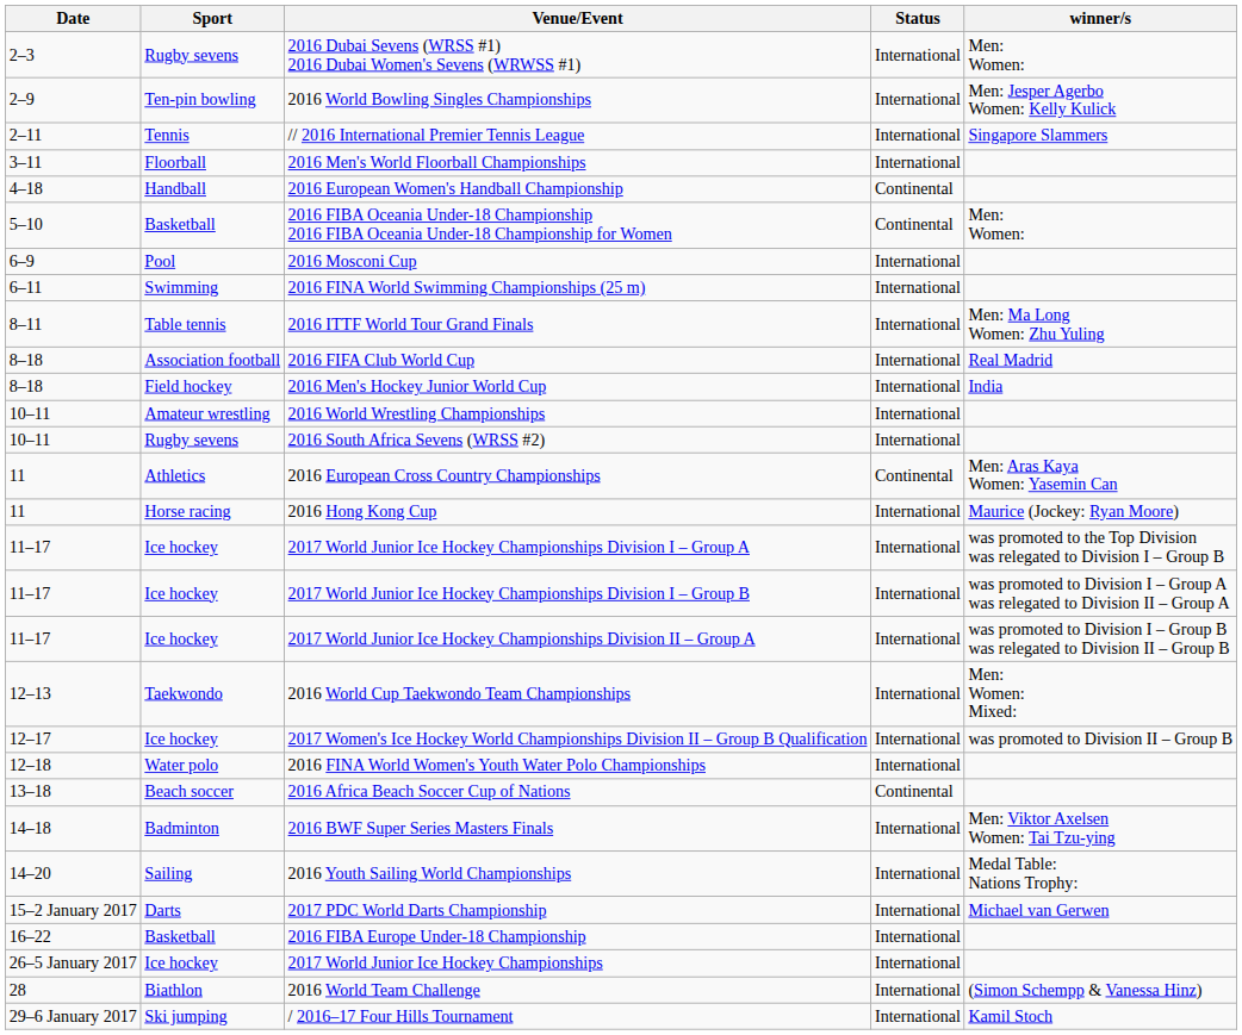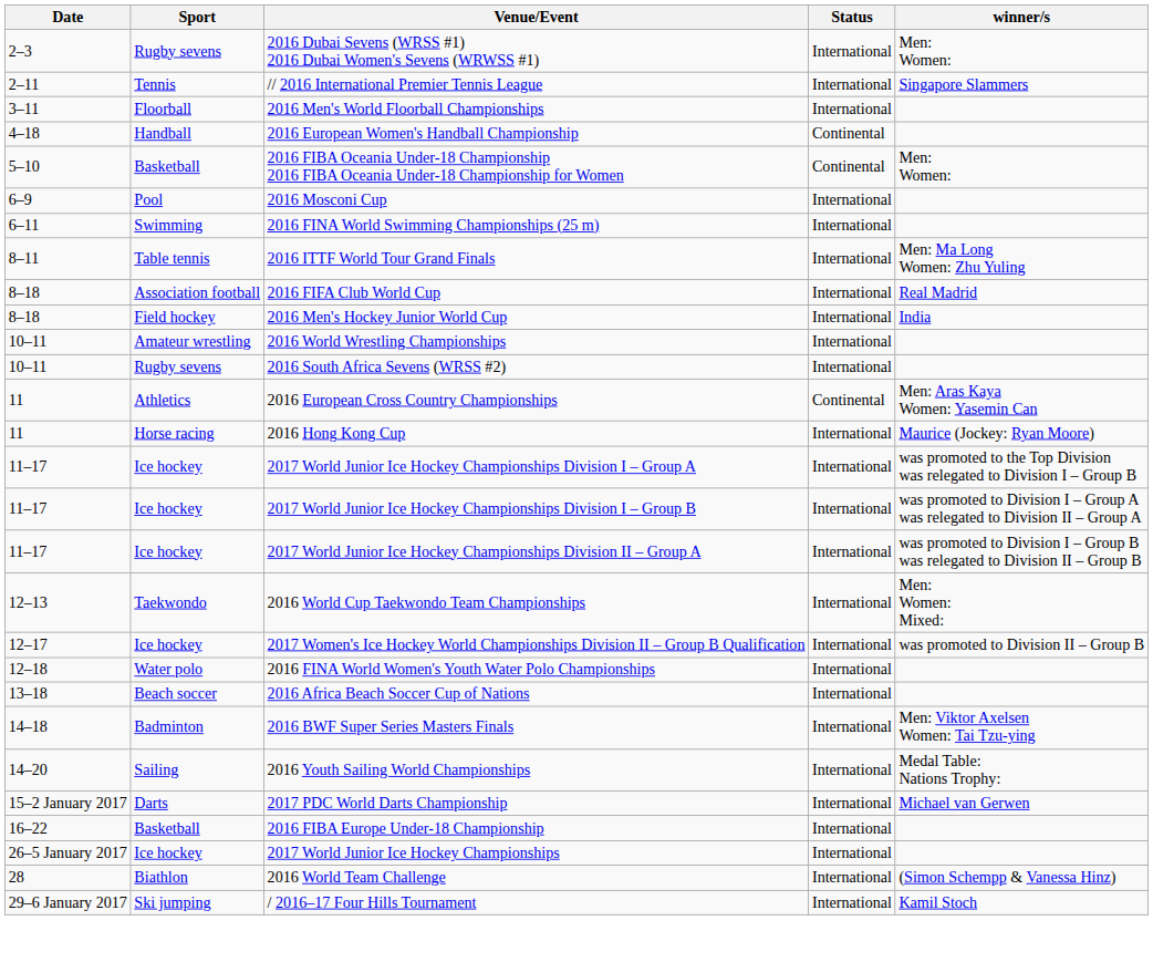 <table class="wikitable sortable">
 <tr>
 <th>Date</th>
 <th>Sport</th>
 <th>Venue/Event</th>
 <th>Status</th>
 <th>winner/s</th>
 </tr>
 <tr>
 <td>2–3</td>
 <td><a href='#'>Rugby sevens</a></td>
 <td> <a href='#'>2016 Dubai Sevens</a> (<a href='#'>WRSS</a> #1)<br> <a href='#'>2016 Dubai Women's Sevens</a> (<a href='#'>WRWSS</a> #1)</td>
 <td>International</td>
 <td>Men: <br>Women: </td>
-</tr>
-<tr>
-<td>2–9</td>
-<td><a href='#'>Ten-pin bowling</a></td>
-<td> 2016 <a href='#'>World Bowling Singles Championships</a></td>
-<td>International</td>
-<td>Men:  <a href='#'>Jesper Agerbo</a><br>Women:  <a href='#'>Kelly Kulick</a></td>
 </tr>
 <tr>
 <td>2–11</td>
 <td><a href='#'>Tennis</a></td>
 <td>// <a href='#'>2016 International Premier Tennis League</a></td>
 <td>International</td>
 <td> <a href='#'>Singapore Slammers</a></td>
 </tr>
 <tr>
 <td>3–11</td>
 <td><a href='#'>Floorball</a></td>
 <td> <a href='#'>2016 Men's World Floorball Championships</a></td>
 <td>International</td>
 <td></td>
 </tr>
 <tr>
 <td>4–18</td>
 <td><a href='#'>Handball</a></td>
 <td> <a href='#'>2016 European Women's Handball Championship</a></td>
 <td>Continental</td>
 <td></td>
 </tr>
 <tr>
 <td>5–10</td>
 <td><a href='#'>Basketball</a></td>
 <td> <a href='#'>2016 FIBA Oceania Under-18 Championship</a><br> <a href='#'>2016 FIBA Oceania Under-18 Championship for Women</a></td>
 <td>Continental</td>
 <td>Men: <br>Women: </td>
 </tr>
 <tr>
 <td>6–9</td>
 <td><a href='#'>Pool</a></td>
 <td> <a href='#'>2016 Mosconi Cup</a></td>
 <td>International</td>
 <td></td>
 </tr>
 <tr>
 <td>6–11</td>
 <td><a href='#'>Swimming</a></td>
 <td> <a href='#'>2016 FINA World Swimming Championships (25 m)</a></td>
 <td>International</td>
 <td></td>
 </tr>
 <tr>
 <td>8–11</td>
 <td><a href='#'>Table tennis</a></td>
 <td> <a href='#'>2016 ITTF World Tour Grand Finals</a></td>
 <td>International</td>
 <td>Men:  <a href='#'>Ma Long</a><br>Women:  <a href='#'>Zhu Yuling</a></td>
 </tr>
 <tr>
 <td>8–18</td>
 <td><a href='#'>Association football</a></td>
 <td> <a href='#'>2016 FIFA Club World Cup</a></td>
 <td>International</td>
 <td> <a href='#'>Real Madrid</a></td>
 </tr>
 <tr>
 <td>8–18</td>
 <td><a href='#'>Field hockey</a></td>
 <td> <a href='#'>2016 Men's Hockey Junior World Cup</a></td>
 <td>International</td>
 <td> <a href='#'>India</a></td>
 </tr>
 <tr>
 <td>10–11</td>
 <td><a href='#'>Amateur wrestling</a></td>
 <td> <a href='#'>2016 World Wrestling Championships</a></td>
 <td>International</td>
 <td></td>
 </tr>
 <tr>
 <td>10–11</td>
 <td><a href='#'>Rugby sevens</a></td>
 <td> <a href='#'>2016 South Africa Sevens</a> (<a href='#'>WRSS</a> #2)</td>
 <td>International</td>
 <td></td>
 </tr>
 <tr>
 <td>11</td>
 <td><a href='#'>Athletics</a></td>
 <td> 2016 <a href='#'>European Cross Country Championships</a></td>
 <td>Continental</td>
 <td>Men:  <a href='#'>Aras Kaya</a><br>Women:  <a href='#'>Yasemin Can</a></td>
 </tr>
 <tr>
 <td>11</td>
 <td><a href='#'>Horse racing</a></td>
 <td> 2016 <a href='#'>Hong Kong Cup</a></td>
 <td>International</td>
 <td> <a href='#'>Maurice</a> (Jockey:  <a href='#'>Ryan Moore</a>)</td>
 </tr>
 <tr>
 <td>11–17</td>
 <td><a href='#'>Ice hockey</a></td>
 <td> <a href='#'>2017 World Junior Ice Hockey Championships Division I – Group A</a></td>
 <td>International</td>
 <td> was promoted to the Top Division<br> was relegated to Division I – Group B</td>
 </tr>
 <tr>
 <td>11–17</td>
 <td><a href='#'>Ice hockey</a></td>
 <td> <a href='#'>2017 World Junior Ice Hockey Championships Division I – Group B</a></td>
 <td>International</td>
 <td> was promoted to Division I – Group A<br> was relegated to Division II – Group A</td>
 </tr>
 <tr>
 <td>11–17</td>
 <td><a href='#'>Ice hockey</a></td>
 <td> <a href='#'>2017 World Junior Ice Hockey Championships Division II – Group A</a></td>
 <td>International</td>
 <td> was promoted to Division I – Group B<br> was relegated to Division II – Group B</td>
 </tr>
 <tr>
 <td>12–13</td>
 <td><a href='#'>Taekwondo</a></td>
 <td> 2016 <a href='#'>World Cup Taekwondo Team Championships</a></td>
 <td>International</td>
 <td>Men: <br>Women: <br>Mixed: </td>
 </tr>
 <tr>
 <td>12–17</td>
 <td><a href='#'>Ice hockey</a></td>
 <td> <a href='#'>2017 Women's Ice Hockey World Championships Division II – Group B Qualification</a></td>
 <td>International</td>
 <td> was promoted to Division II – Group B</td>
 </tr>
 <tr>
 <td>12–18</td>
 <td><a href='#'>Water polo</a></td>
 <td> 2016 <a href='#'>FINA World Women's Youth Water Polo Championships</a></td>
 <td>International</td>
 <td></td>
 </tr>
 <tr>
 <td>13–18</td>
 <td><a href='#'>Beach soccer</a></td>
 <td> <a href='#'>2016 Africa Beach Soccer Cup of Nations</a></td>
-<td>Continental</td>
+<td>International</td>
 <td></td>
 </tr>
 <tr>
 <td>14–18</td>
 <td><a href='#'>Badminton</a></td>
 <td> <a href='#'>2016 BWF Super Series Masters Finals</a></td>
 <td>International</td>
 <td>Men:  <a href='#'>Viktor Axelsen</a><br>Women:  <a href='#'>Tai Tzu-ying</a></td>
 </tr>
 <tr>
 <td>14–20</td>
 <td><a href='#'>Sailing</a></td>
 <td> 2016 <a href='#'>Youth Sailing World Championships</a></td>
 <td>International</td>
 <td>Medal Table: <br>Nations Trophy: </td>
 </tr>
 <tr>
 <td>15–2 January 2017</td>
 <td><a href='#'>Darts</a></td>
 <td> <a href='#'>2017 PDC World Darts Championship</a></td>
 <td>International</td>
 <td> <a href='#'>Michael van Gerwen</a></td>
 </tr>
 <tr>
 <td>16–22</td>
 <td><a href='#'>Basketball</a></td>
 <td> <a href='#'>2016 FIBA Europe Under-18 Championship</a></td>
 <td>International</td>
 <td></td>
 </tr>
 <tr>
 <td>26–5 January 2017</td>
 <td><a href='#'>Ice hockey</a></td>
 <td> <a href='#'>2017 World Junior Ice Hockey Championships</a></td>
 <td>International</td>
 <td></td>
 </tr>
 <tr>
 <td>28</td>
 <td><a href='#'>Biathlon</a></td>
 <td> 2016 <a href='#'>World Team Challenge</a></td>
 <td>International</td>
 <td> (<a href='#'>Simon Schempp</a> & <a href='#'>Vanessa Hinz</a>)</td>
 </tr>
 <tr>
 <td>29–6 January 2017</td>
 <td><a href='#'>Ski jumping</a></td>
 <td>/ <a href='#'>2016–17 Four Hills Tournament</a></td>
 <td>International</td>
 <td> <a href='#'>Kamil Stoch</a></td>
 </tr>
 </table>
